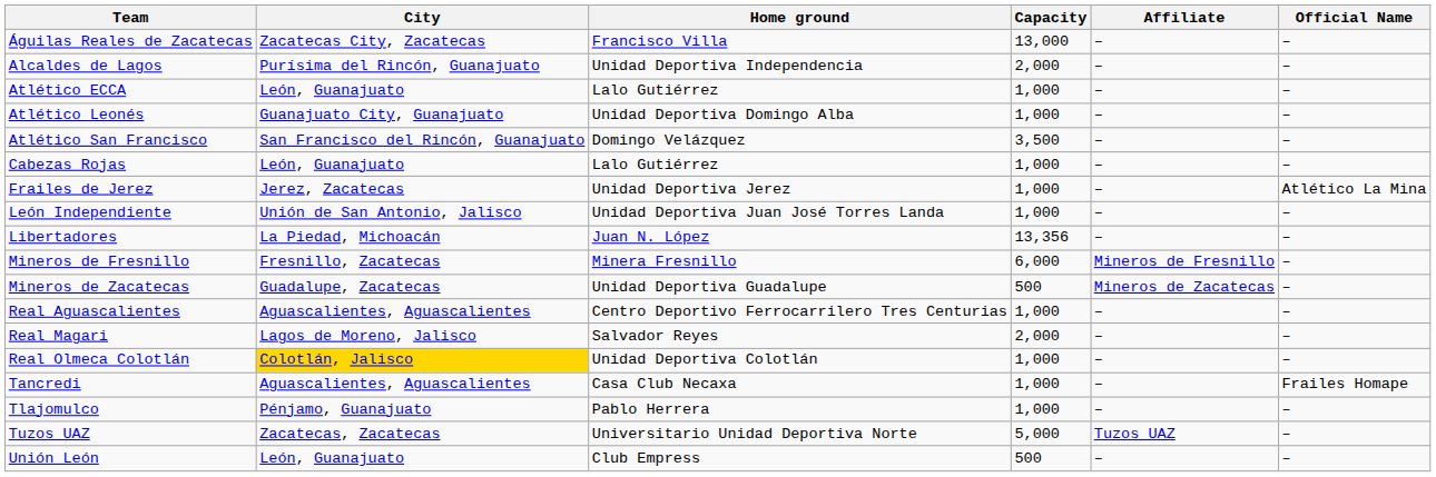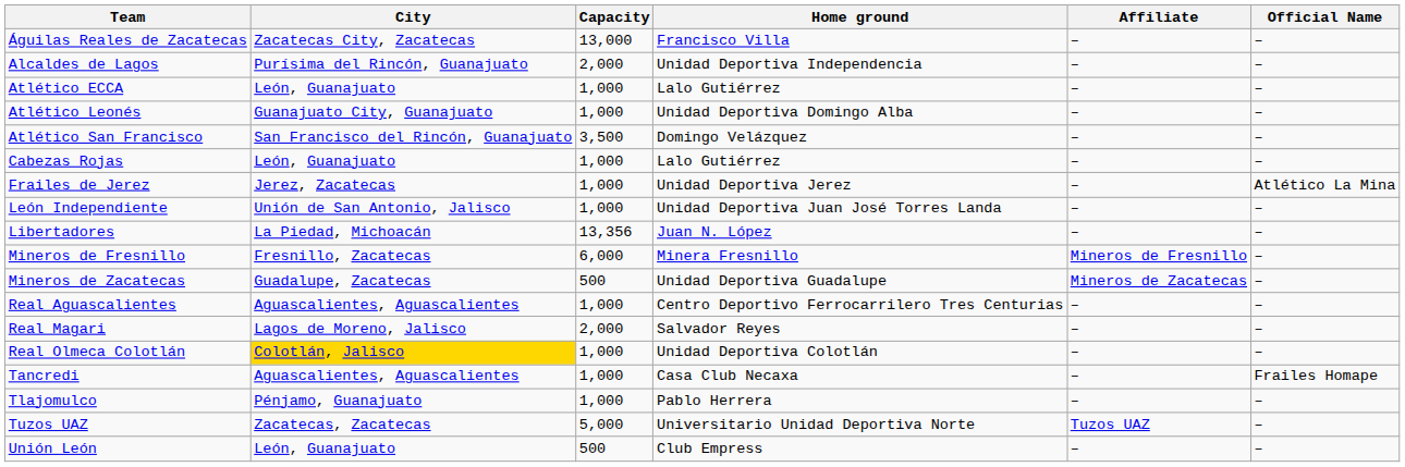 <table class="wikitable sortable">
 <tr>
 <th>Team</th>
 <th>City</th>
+<th>Capacity</th>
 <th>Home ground</th>
-<th>Capacity</th>
 <th>Affiliate</th>
 <th>Official Name</th>
 </tr>
 <tr>
 <td><a href='#'>Águilas Reales de Zacatecas</a></td>
 <td><a href='#'>Zacatecas City</a>, <a href='#'>Zacatecas</a></td>
+<td>13,000</td>
 <td><a href='#'>Francisco Villa</a></td>
-<td>13,000</td>
 <td>–</td>
 <td>–</td>
 </tr>
 <tr>
 <td><a href='#'>Alcaldes de Lagos</a></td>
 <td><a href='#'>Purísima del Rincón</a>, <a href='#'>Guanajuato</a></td>
+<td>2,000</td>
 <td>Unidad Deportiva Independencia</td>
-<td>2,000</td>
 <td>–</td>
 <td>–</td>
 </tr>
 <tr>
 <td><a href='#'>Atlético ECCA</a></td>
 <td><a href='#'>León</a>, <a href='#'>Guanajuato</a></td>
+<td>1,000</td>
 <td>Lalo Gutiérrez</td>
-<td>1,000</td>
 <td>–</td>
 <td>–</td>
 </tr>
 <tr>
 <td><a href='#'>Atlético Leonés</a></td>
 <td><a href='#'>Guanajuato City</a>, <a href='#'>Guanajuato</a></td>
+<td>1,000</td>
 <td>Unidad Deportiva Domingo Alba</td>
-<td>1,000</td>
 <td>–</td>
 <td>–</td>
 </tr>
 <tr>
 <td><a href='#'>Atlético San Francisco</a></td>
 <td><a href='#'>San Francisco del Rincón</a>, <a href='#'>Guanajuato</a></td>
+<td>3,500</td>
 <td>Domingo Velázquez</td>
-<td>3,500</td>
 <td>–</td>
 <td>–</td>
 </tr>
 <tr>
 <td><a href='#'>Cabezas Rojas</a></td>
 <td><a href='#'>León</a>, <a href='#'>Guanajuato</a></td>
+<td>1,000</td>
 <td>Lalo Gutiérrez</td>
-<td>1,000</td>
 <td>–</td>
 <td>–</td>
 </tr>
 <tr>
 <td><a href='#'>Frailes de Jerez</a></td>
 <td><a href='#'>Jerez</a>, <a href='#'>Zacatecas</a></td>
+<td>1,000</td>
 <td>Unidad Deportiva Jerez</td>
-<td>1,000</td>
 <td>–</td>
 <td>Atlético La Mina</td>
 </tr>
 <tr>
 <td><a href='#'>León Independiente</a></td>
 <td><a href='#'>Unión de San Antonio</a>, <a href='#'>Jalisco</a></td>
+<td>1,000</td>
 <td>Unidad Deportiva Juan José Torres Landa</td>
-<td>1,000</td>
 <td>–</td>
 <td>–</td>
 </tr>
 <tr>
 <td><a href='#'>Libertadores</a></td>
 <td><a href='#'>La Piedad</a>, <a href='#'>Michoacán</a></td>
+<td>13,356</td>
 <td><a href='#'>Juan N. López</a></td>
-<td>13,356</td>
 <td>–</td>
 <td>–</td>
 </tr>
 <tr>
 <td><a href='#'>Mineros de Fresnillo</a></td>
 <td><a href='#'>Fresnillo</a>, <a href='#'>Zacatecas</a></td>
+<td>6,000</td>
 <td><a href='#'>Minera Fresnillo</a></td>
-<td>6,000</td>
 <td><a href='#'>Mineros de Fresnillo</a></td>
 <td>–</td>
 </tr>
 <tr>
 <td><a href='#'>Mineros de Zacatecas</a></td>
 <td><a href='#'>Guadalupe</a>, <a href='#'>Zacatecas</a></td>
+<td>500</td>
 <td>Unidad Deportiva Guadalupe</td>
-<td>500</td>
 <td><a href='#'>Mineros de Zacatecas</a></td>
 <td>–</td>
 </tr>
 <tr>
 <td><a href='#'>Real Aguascalientes</a></td>
 <td><a href='#'>Aguascalientes</a>, <a href='#'>Aguascalientes</a></td>
+<td>1,000</td>
 <td>Centro Deportivo Ferrocarrilero Tres Centurias</td>
-<td>1,000</td>
 <td>–</td>
 <td>–</td>
 </tr>
 <tr>
 <td><a href='#'>Real Magari</a></td>
 <td><a href='#'>Lagos de Moreno</a>, <a href='#'>Jalisco</a></td>
+<td>2,000</td>
 <td>Salvador Reyes</td>
-<td>2,000</td>
 <td>–</td>
 <td>–</td>
 </tr>
 <tr>
 <td><a href='#'>Real Olmeca Colotlán</a></td>
 <td style="background: gold;"><a href='#'>Colotlán</a>, <a href='#'>Jalisco</a></td>
+<td>1,000</td>
 <td>Unidad Deportiva Colotlán</td>
-<td>1,000</td>
 <td>–</td>
 <td>–</td>
 </tr>
 <tr>
 <td><a href='#'>Tancredi</a></td>
 <td><a href='#'>Aguascalientes</a>, <a href='#'>Aguascalientes</a></td>
+<td>1,000</td>
 <td>Casa Club Necaxa</td>
-<td>1,000</td>
 <td>–</td>
 <td>Frailes Homape</td>
 </tr>
 <tr>
 <td><a href='#'>Tlajomulco</a></td>
 <td><a href='#'>Pénjamo</a>, <a href='#'>Guanajuato</a></td>
+<td>1,000</td>
 <td>Pablo Herrera</td>
-<td>1,000</td>
 <td>–</td>
 <td>–</td>
 </tr>
 <tr>
 <td><a href='#'>Tuzos UAZ</a></td>
 <td><a href='#'>Zacatecas</a>, <a href='#'>Zacatecas</a></td>
+<td>5,000</td>
 <td>Universitario Unidad Deportiva Norte</td>
-<td>5,000</td>
 <td><a href='#'>Tuzos UAZ</a></td>
 <td>–</td>
 </tr>
 <tr>
 <td><a href='#'>Unión León</a></td>
 <td><a href='#'>León</a>, <a href='#'>Guanajuato</a></td>
+<td>500</td>
 <td>Club Empress</td>
-<td>500</td>
 <td>–</td>
 <td>–</td>
 </tr>
 </table>
